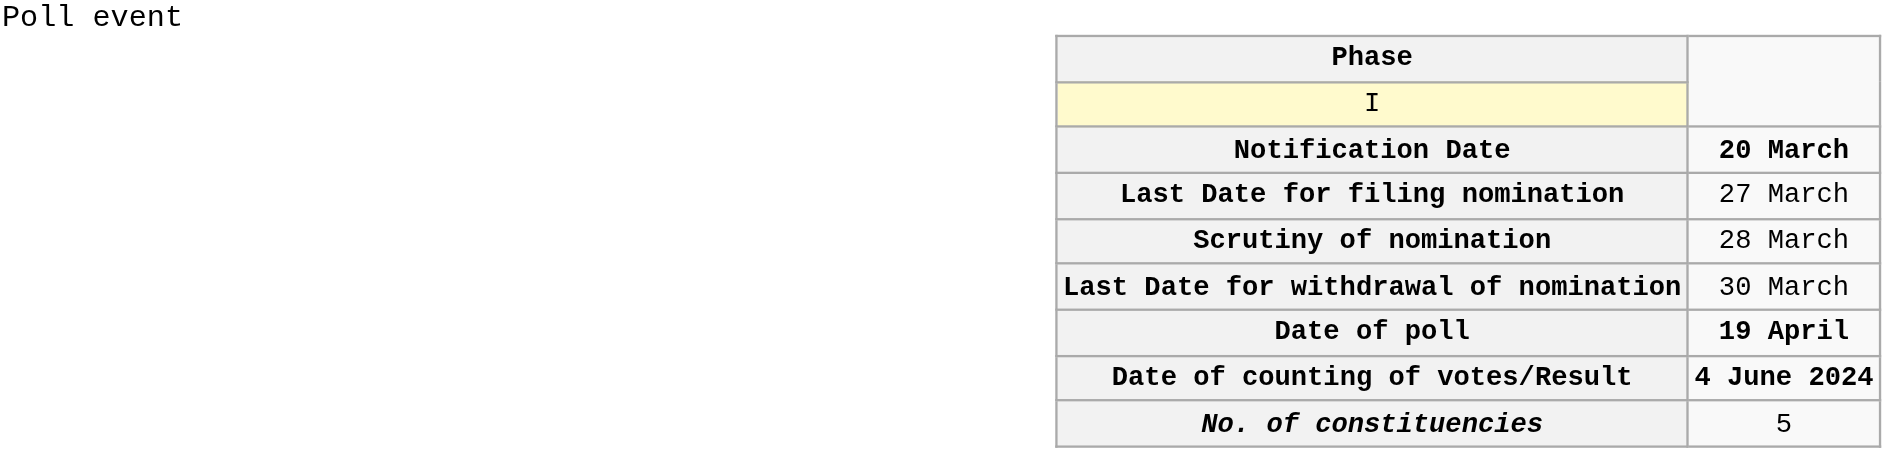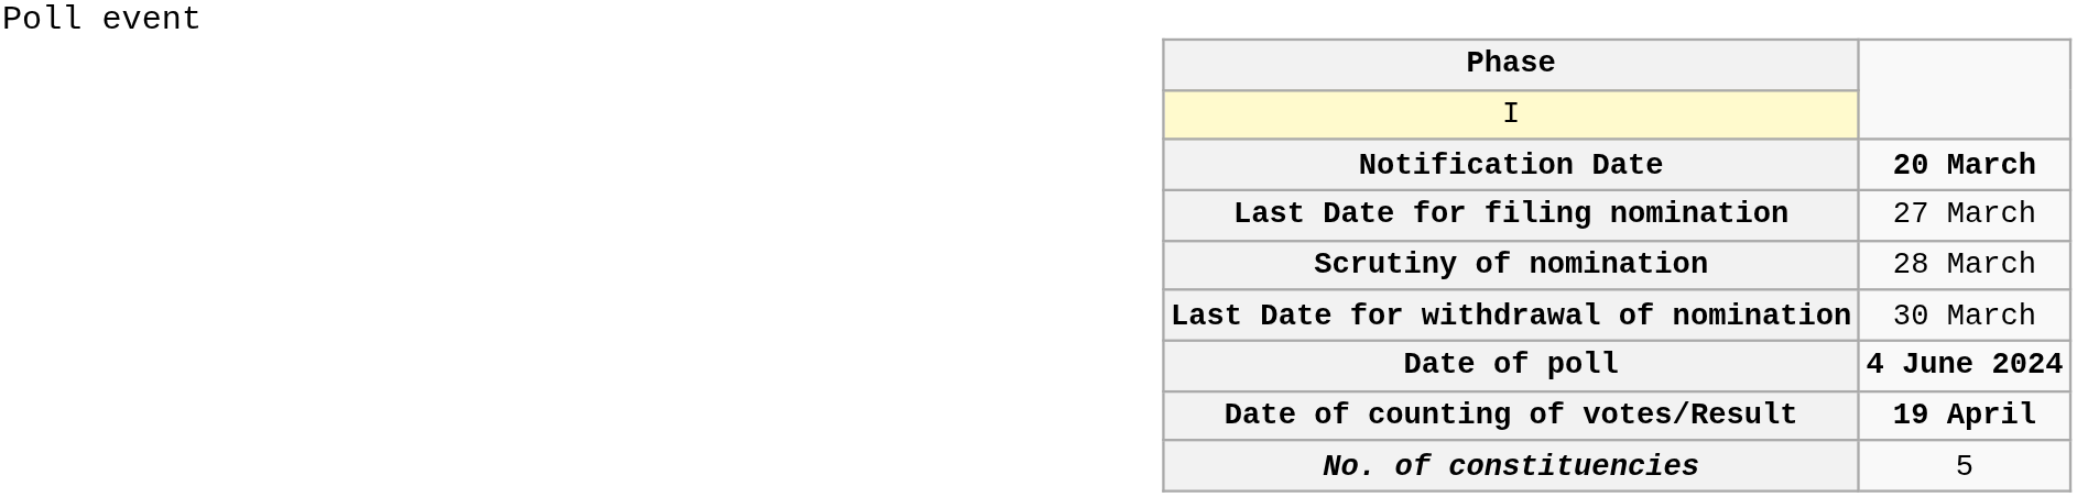 <table class="wikitable"style="text-align:center;margin:auto;font-size:90%;>
 <tr>
 <th rowspan="2">Poll event</th>
 <th>Phase</th>
 </tr>
 <tr>
 <td bgcolor="#FFFACD">I</td>
 </tr>
 <tr>
 <th>Notification Date</th>
 <td><strong>20 March</strong></td>
 </tr>
 <tr>
 <th>Last Date for filing nomination</th>
 <td>27 March</td>
 </tr>
 <tr>
 <th>Scrutiny of nomination</th>
 <td>28 March</td>
 </tr>
 <tr>
 <th>Last Date for withdrawal of nomination</th>
 <td>30 March</td>
 </tr>
 <tr>
 <th>Date of poll</th>
-<td><strong>19 April</strong></td>
+<td><strong>4 June 2024</strong></td>
 </tr>
 <tr>
 <th>Date of counting of votes/Result</th>
-<td><strong>4 June 2024</strong></td>
+<td><strong>19 April</strong></td>
 </tr>
 <tr>
 <th><strong><em>No. of constituencies</em></strong></th>
 <td>5</td>
 </tr>
 </table>
